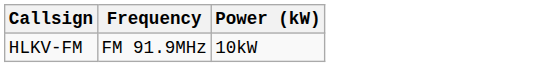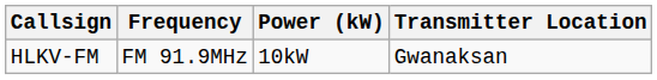 <table class="wikitable">
 <tr>
 <th>Callsign</th>
 <th>Frequency</th>
 <th>Power (kW)</th>
+<th>Transmitter Location</th>
 </tr>
 <tr>
 <td>HLKV-FM</td>
 <td>FM 91.9MHz</td>
 <td>10kW</td>
+<td>Gwanaksan</td>
 </tr>
 </table>
